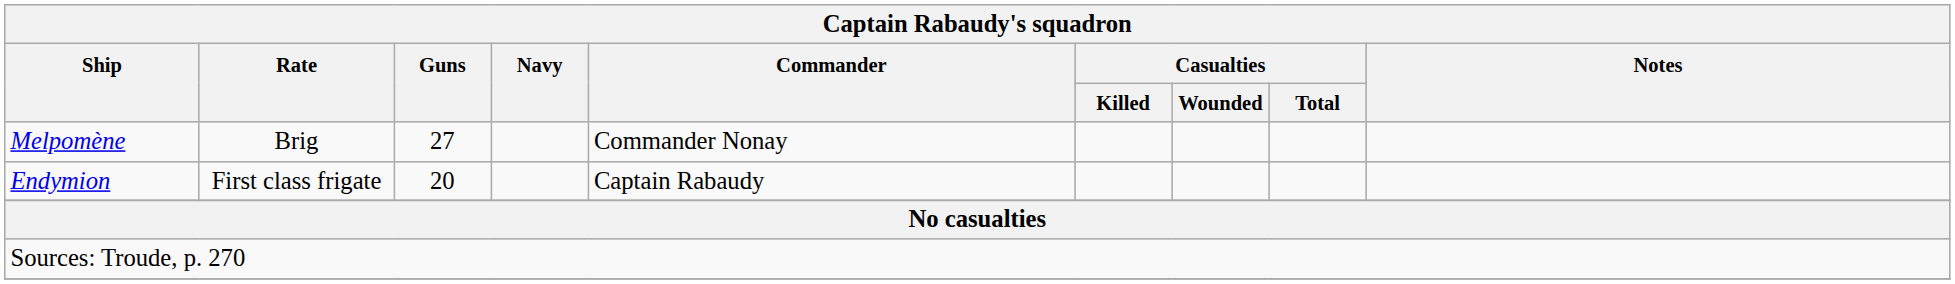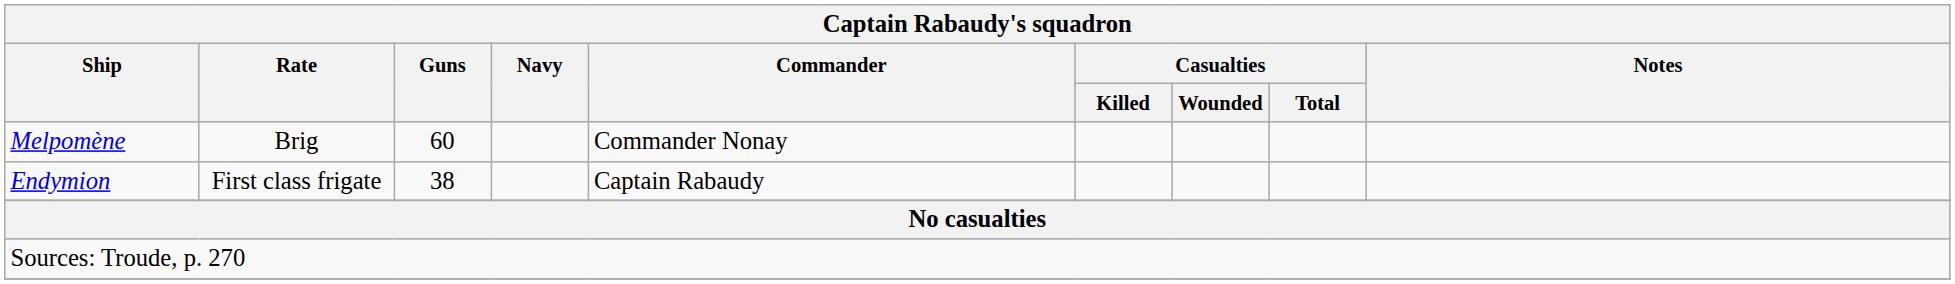 <table class="wikitable" width=100%>
 <tr valign="top">
 <th colspan="11" bgcolor="white">Captain Rabaudy's squadron</th>
 </tr>
 <tr valign="top"|- valign="top">
 <th width=10%; align= center rowspan=2><small> Ship </small></th>
 <th width=10%; align= center rowspan=2><small> Rate </small></th>
 <th width=5%; align= center rowspan=2><small> Guns </small></th>
 <th width=5%; align= center rowspan=2><small> Navy </small></th>
 <th width=25%; align= center rowspan=2><small> Commander </small></th>
 <th width=15%; align= center colspan=3><small>Casualties</small></th>
 <th width=30%; align= center rowspan=2><small>Notes</small></th>
 </tr>
 <tr valign="top">
 <th width=5%; align= center><small> Killed </small></th>
 <th width=5%; align= center><small> Wounded </small></th>
 <th width=5%; align= center><small> Total</small></th>
 </tr>
 <tr valign="top">
 <td align= left><a href='#'><em>Melpomène</em></a></td>
 <td align= center>Brig</td>
-<td align= center>27</td>
+<td align= center>60</td>
 <td align= center></td>
 <td align= left>Commander Nonay</td>
 <td align= right></td>
 <td align= right></td>
 <td align= right></td>
 <td align= left></td>
 </tr>
 <tr valign="top">
 <td align= left><a href='#'><em>Endymion</em></a></td>
 <td align= center>First class frigate</td>
-<td align= center>20</td>
+<td align= center>38</td>
 <td align= center></td>
 <td align= left>Captain Rabaudy</td>
 <td align= right></td>
 <td align= right></td>
 <td align= right></td>
 <td align= left></td>
 </tr>
 <tr>
 </tr>
 <tr valign="top">
 <th colspan="11" bgcolor="white">No casualties</th>
 </tr>
 <tr valign="top">
 <td colspan="11" align="left">Sources: Troude, p. 270</td>
 </tr>
 <tr>
 </tr>
 </table>
